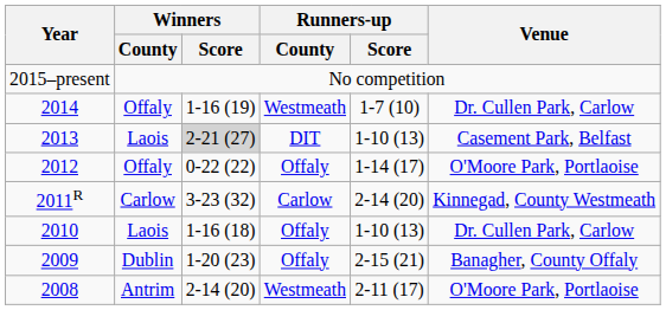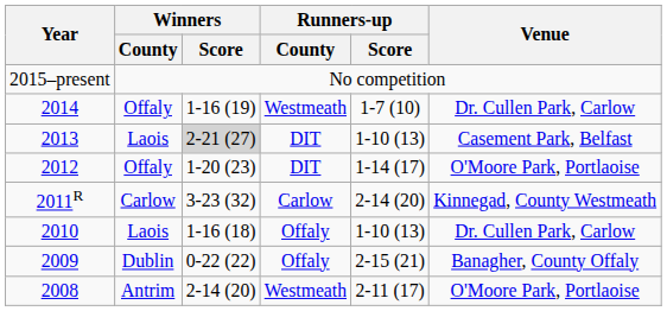 <table class="wikitable sortable" style="text-align:center;">
 <tr>
 <th rowspan="2">Year</th>
 <th colspan="2">Winners</th>
 <th colspan="2">Runners-up</th>
 <th rowspan="2">Venue</th>
 </tr>
 <tr>
 <th>County</th>
 <th>Score</th>
 <th>County</th>
 <th>Score</th>
 </tr>
 <tr>
 <td>2015–present</td>
 <td colspan="5">No competition</td>
 </tr>
 <tr>
 <td><a href='#'>2014</a></td>
 <td> <a href='#'>Offaly</a></td>
 <td>1-16 (19)</td>
 <td> <a href='#'>Westmeath</a></td>
 <td>1-7 (10)</td>
 <td><a href='#'>Dr. Cullen Park</a>, <a href='#'>Carlow</a></td>
 </tr>
 <tr>
 <td><a href='#'>2013</a></td>
 <td> <a href='#'>Laois</a></td>
 <td style="background: lightgrey;">2-21 (27)</td>
 <td> <a href='#'>DIT</a></td>
 <td>1-10 (13)</td>
 <td><a href='#'>Casement Park</a>, <a href='#'>Belfast</a></td>
 </tr>
 <tr>
 <td><a href='#'>2012</a></td>
 <td> <a href='#'>Offaly</a></td>
-<td>0-22 (22)</td>
-<td> <a href='#'>Offaly</a></td>
+<td>1-20 (23)</td>
+<td> <a href='#'>DIT</a></td>
 <td>1-14 (17)</td>
 <td><a href='#'>O'Moore Park</a>, <a href='#'>Portlaoise</a></td>
 </tr>
 <tr>
 <td><a href='#'>2011</a><sup>R</sup></td>
 <td> <a href='#'>Carlow</a></td>
 <td>3-23 (32)</td>
 <td> <a href='#'>Carlow</a></td>
 <td>2-14 (20)</td>
 <td><a href='#'>Kinnegad</a>, <a href='#'>County Westmeath</a></td>
 </tr>
 <tr>
 <td><a href='#'>2010</a></td>
 <td> <a href='#'>Laois</a></td>
 <td>1-16 (18)</td>
 <td> <a href='#'>Offaly</a></td>
 <td>1-10 (13)</td>
 <td><a href='#'>Dr. Cullen Park</a>, <a href='#'>Carlow</a></td>
 </tr>
 <tr>
 <td><a href='#'>2009</a></td>
 <td> <a href='#'>Dublin</a></td>
-<td>1-20 (23)</td>
+<td>0-22 (22)</td>
 <td> <a href='#'>Offaly</a></td>
 <td>2-15 (21)</td>
 <td><a href='#'>Banagher</a>, <a href='#'>County Offaly</a></td>
 </tr>
 <tr>
 <td><a href='#'>2008</a></td>
 <td> <a href='#'>Antrim</a></td>
 <td>2-14 (20)</td>
 <td> <a href='#'>Westmeath</a></td>
 <td>2-11 (17)</td>
 <td><a href='#'>O'Moore Park</a>, <a href='#'>Portlaoise</a></td>
 </tr>
 </table>
